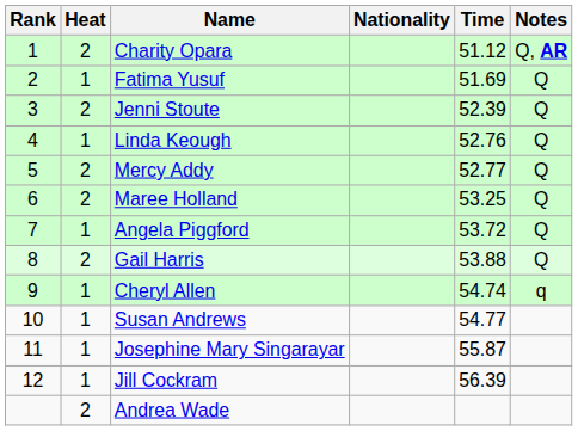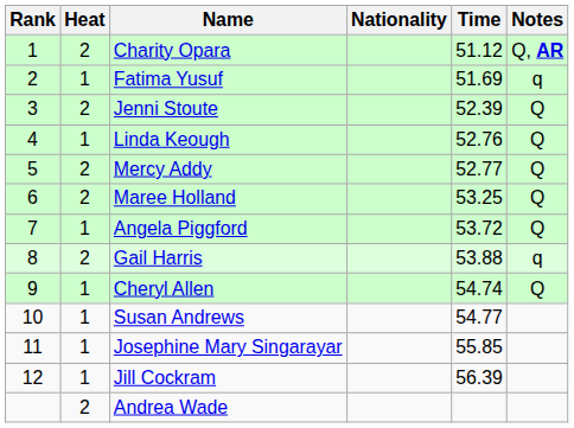 <table class="wikitable sortable" style="text-align:center">
 <tr>
 <th>Rank</th>
 <th>Heat</th>
 <th>Name</th>
 <th>Nationality</th>
 <th>Time</th>
 <th>Notes</th>
 </tr>
 <tr bgcolor=ccffcc>
 <td>1</td>
 <td>2</td>
 <td align=left><a href='#'>Charity Opara</a></td>
 <td align=left></td>
 <td>51.12</td>
 <td>Q, <strong><a href='#'>AR</a></strong></td>
 </tr>
 <tr bgcolor=ccffcc>
 <td>2</td>
 <td>1</td>
 <td align=left><a href='#'>Fatima Yusuf</a></td>
 <td align=left></td>
 <td>51.69</td>
-<td>Q</td>
+<td>q</td>
 </tr>
 <tr bgcolor=ccffcc>
 <td>3</td>
 <td>2</td>
 <td align=left><a href='#'>Jenni Stoute</a></td>
 <td align=left></td>
 <td>52.39</td>
 <td>Q</td>
 </tr>
 <tr bgcolor=ccffcc>
 <td>4</td>
 <td>1</td>
 <td align=left><a href='#'>Linda Keough</a></td>
 <td align=left></td>
 <td>52.76</td>
 <td>Q</td>
 </tr>
 <tr bgcolor=ccffcc>
 <td>5</td>
 <td>2</td>
 <td align=left><a href='#'>Mercy Addy</a></td>
 <td align=left></td>
 <td>52.77</td>
 <td>Q</td>
 </tr>
 <tr bgcolor=ccffcc>
 <td>6</td>
 <td>2</td>
 <td align=left><a href='#'>Maree Holland</a></td>
 <td align=left></td>
 <td>53.25</td>
 <td>Q</td>
 </tr>
 <tr bgcolor=ccffcc>
 <td>7</td>
 <td>1</td>
 <td align=left><a href='#'>Angela Piggford</a></td>
 <td align=left></td>
 <td>53.72</td>
 <td>Q</td>
 </tr>
 <tr bgcolor=ddffdd>
 <td>8</td>
 <td>2</td>
 <td align=left><a href='#'>Gail Harris</a></td>
 <td align=left></td>
 <td>53.88</td>
-<td>Q</td>
+<td>q</td>
 </tr>
 <tr bgcolor=ccffcc>
 <td>9</td>
 <td>1</td>
 <td align=left><a href='#'>Cheryl Allen</a></td>
 <td align=left></td>
 <td>54.74</td>
-<td>q</td>
+<td>Q</td>
 </tr>
 <tr>
 <td>10</td>
 <td>1</td>
 <td align=left><a href='#'>Susan Andrews</a></td>
 <td align=left></td>
 <td>54.77</td>
 <td></td>
 </tr>
 <tr>
 <td>11</td>
 <td>1</td>
 <td align=left><a href='#'>Josephine Mary Singarayar</a></td>
 <td align=left></td>
-<td>55.87</td>
+<td>55.85</td>
 <td></td>
 </tr>
 <tr>
 <td>12</td>
 <td>1</td>
 <td align=left><a href='#'>Jill Cockram</a></td>
 <td align=left></td>
 <td>56.39</td>
 <td></td>
 </tr>
 <tr>
 <td></td>
 <td>2</td>
 <td align=left><a href='#'>Andrea Wade</a></td>
 <td align=left></td>
 <td></td>
 <td></td>
 </tr>
 </table>
